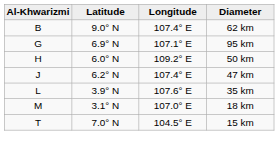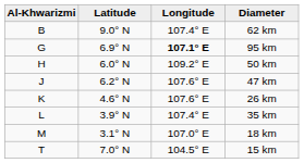 <table class="wikitable">
 <tr>
 <th width="25%" style="background:#eeeeee;">Al-Khwarizmi</th>
 <th width="25%" style="background:#eeeeee;">Latitude</th>
 <th width="25%" style="background:#eeeeee;">Longitude</th>
 <th width="25%" style="background:#eeeeee;">Diameter</th>
 </tr>
 <tr>
 <td align="center">B</td>
 <td align="center">9.0° N</td>
 <td align="center">107.4° E</td>
 <td align="center">62 km</td>
 </tr>
 <tr>
 <td align="center">G</td>
 <td align="center">6.9° N</td>
-<td align="center">107.1° E</td>
+<td align="center"><strong>107.1° E</strong></td>
 <td align="center">95 km</td>
 </tr>
 <tr>
 <td align="center">H</td>
 <td align="center">6.0° N</td>
 <td align="center">109.2° E</td>
 <td align="center">50 km</td>
 </tr>
 <tr>
 <td align="center">J</td>
 <td align="center">6.2° N</td>
-<td align="center">107.4° E</td>
+<td align="center">107.6° E</td>
 <td align="center">47 km</td>
+</tr>
+<tr>
+<td align="center">K</td>
+<td align="center">4.6° N</td>
+<td align="center">107.6° E</td>
+<td align="center">26 km</td>
 </tr>
 <tr>
 <td align="center">L</td>
 <td align="center">3.9° N</td>
-<td align="center">107.6° E</td>
+<td align="center">107.4° E</td>
 <td align="center">35 km</td>
 </tr>
 <tr>
 <td align="center">M</td>
 <td align="center">3.1° N</td>
 <td align="center">107.0° E</td>
 <td align="center">18 km</td>
 </tr>
 <tr>
 <td align="center">T</td>
 <td align="center">7.0° N</td>
 <td align="center">104.5° E</td>
 <td align="center">15 km</td>
 </tr>
 </table>
